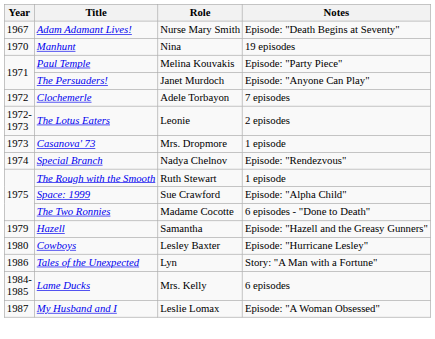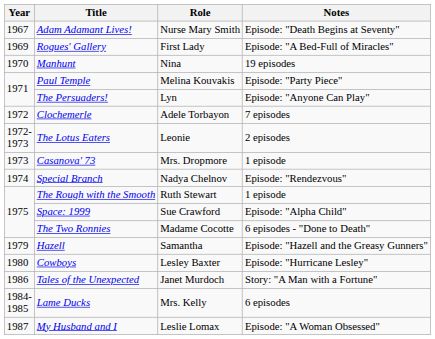 <table class="wikitable">
 <tr>
 <th>Year</th>
 <th>Title</th>
 <th>Role</th>
 <th>Notes</th>
 </tr>
 <tr>
 <td>1967</td>
 <td><em><a href='#'>Adam Adamant Lives!</a></em></td>
 <td>Nurse Mary Smith</td>
 <td>Episode: "Death Begins at Seventy"</td>
+</tr>
+<tr>
+<td>1969</td>
+<td><em><a href='#'>Rogues' Gallery</a></em></td>
+<td>First Lady</td>
+<td>Episode: "A Bed-Full of Miracles"</td>
 </tr>
 <tr>
 <td>1970</td>
 <td><em><a href='#'>Manhunt</a></em></td>
 <td>Nina</td>
 <td>19 episodes</td>
 </tr>
 <tr>
 <td rowspan="2">1971</td>
 <td><em><a href='#'>Paul Temple</a></em></td>
 <td>Melina Kouvakis</td>
 <td>Episode: "Party Piece"</td>
 </tr>
 <tr>
 <td><em><a href='#'>The Persuaders!</a></em></td>
-<td>Janet Murdoch</td>
+<td>Lyn</td>
 <td>Episode: "Anyone Can Play"</td>
 </tr>
 <tr>
 <td>1972</td>
 <td><em><a href='#'>Clochemerle</a></em></td>
 <td>Adele Torbayon</td>
 <td>7 episodes</td>
 </tr>
 <tr>
 <td>1972-<br>1973</td>
 <td><em><a href='#'>The Lotus Eaters</a></em></td>
 <td>Leonie</td>
 <td>2 episodes</td>
 </tr>
 <tr>
 <td>1973</td>
 <td><em><a href='#'>Casanova' 73</a></em></td>
 <td>Mrs. Dropmore</td>
 <td>1 episode</td>
 </tr>
 <tr>
 <td>1974</td>
 <td><em><a href='#'>Special Branch</a></em></td>
 <td>Nadya Chelnov</td>
 <td>Episode: "Rendezvous"</td>
 </tr>
 <tr>
 <td rowspan="3">1975</td>
 <td><a href='#'><em>The Rough with the Smooth</em></a></td>
 <td>Ruth Stewart</td>
 <td>1 episode</td>
 </tr>
 <tr>
 <td><em><a href='#'>Space: 1999</a></em></td>
 <td>Sue Crawford</td>
 <td>Episode: "Alpha Child"</td>
 </tr>
 <tr>
 <td><em><a href='#'>The Two Ronnies</a></em></td>
 <td>Madame Cocotte</td>
 <td>6 episodes - "Done to Death"</td>
 </tr>
 <tr>
 <td>1979</td>
 <td><em><a href='#'>Hazell</a></em></td>
 <td>Samantha</td>
 <td>Episode: "Hazell and the Greasy Gunners"</td>
 </tr>
 <tr>
 <td>1980</td>
 <td><em><a href='#'>Cowboys</a></em></td>
 <td>Lesley Baxter</td>
 <td>Episode: "Hurricane Lesley"</td>
 </tr>
 <tr>
 <td>1986</td>
 <td><em><a href='#'>Tales of the Unexpected</a></em></td>
-<td>Lyn</td>
+<td>Janet Murdoch</td>
 <td>Story: "A Man with a Fortune"</td>
 </tr>
 <tr>
 <td>1984-<br>1985</td>
 <td><em><a href='#'>Lame Ducks</a></em></td>
 <td>Mrs. Kelly</td>
 <td>6 episodes</td>
 </tr>
 <tr>
 <td>1987</td>
 <td><a href='#'><em>My Husband and I</em></a></td>
 <td>Leslie Lomax</td>
 <td>Episode: "A Woman Obsessed"</td>
 </tr>
 </table>
